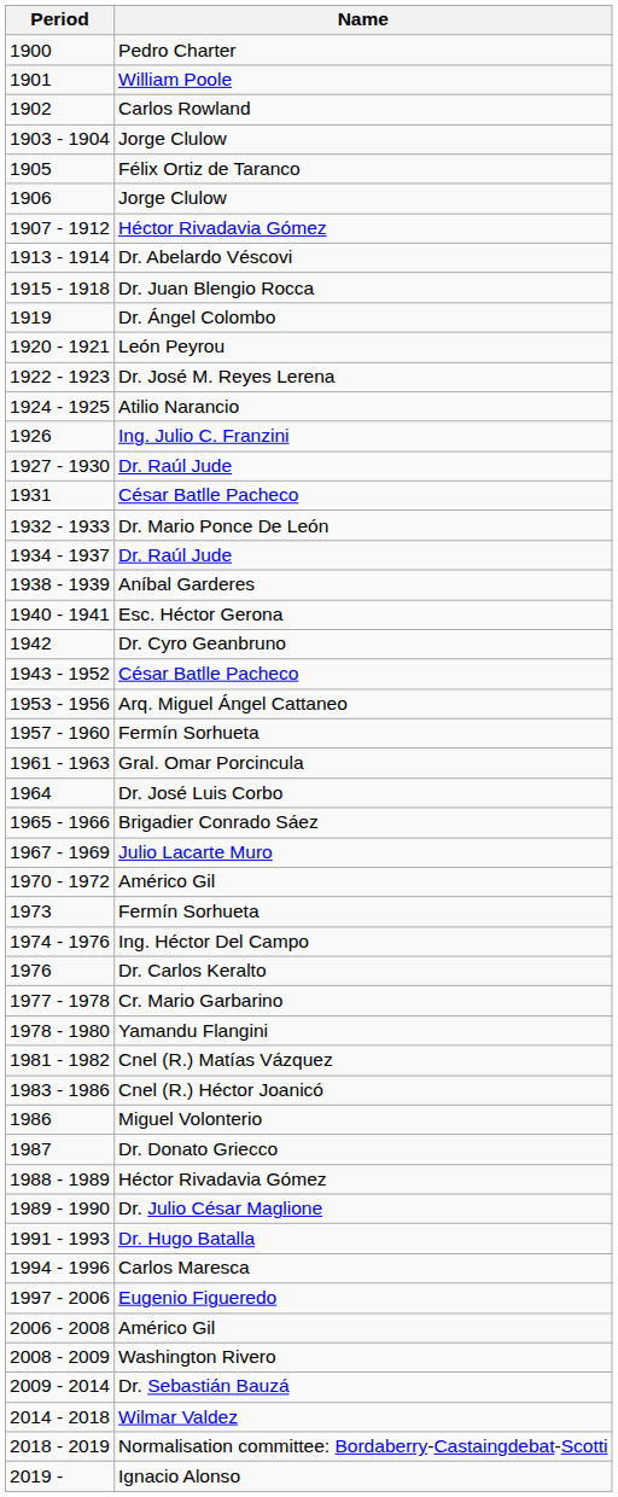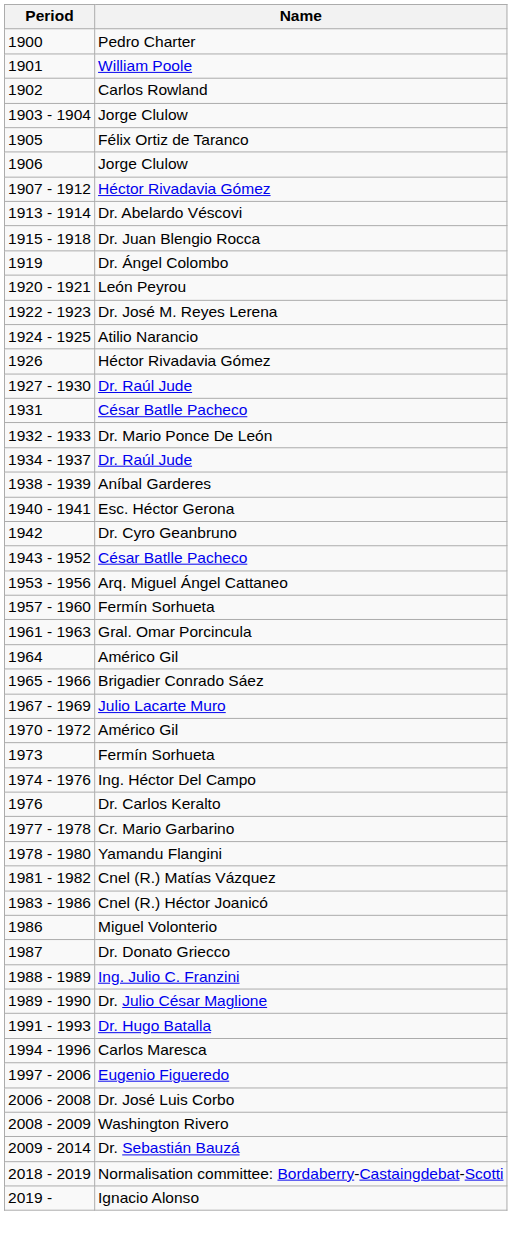 <table class="wikitable">
 <tr>
 <th>Period</th>
 <th>Name</th>
 </tr>
 <tr>
 <td>1900</td>
 <td>Pedro Charter</td>
 </tr>
 <tr>
 <td>1901</td>
 <td><a href='#'>William Poole</a></td>
 </tr>
 <tr>
 <td>1902</td>
 <td>Carlos Rowland</td>
 </tr>
 <tr>
 <td>1903 - 1904</td>
 <td>Jorge Clulow</td>
 </tr>
 <tr>
 <td>1905</td>
 <td>Félix Ortiz de Taranco</td>
 </tr>
 <tr>
 <td>1906</td>
 <td>Jorge Clulow</td>
 </tr>
 <tr>
 <td>1907 - 1912</td>
 <td><a href='#'>Héctor Rivadavia Gómez</a></td>
 </tr>
 <tr>
 <td>1913 - 1914</td>
 <td>Dr. Abelardo Véscovi</td>
 </tr>
 <tr>
 <td>1915 - 1918</td>
 <td>Dr. Juan Blengio Rocca</td>
 </tr>
 <tr>
 <td>1919</td>
 <td>Dr. Ángel Colombo</td>
 </tr>
 <tr>
 <td>1920 - 1921</td>
 <td>León Peyrou</td>
 </tr>
 <tr>
 <td>1922 - 1923</td>
 <td>Dr. José M. Reyes Lerena</td>
 </tr>
 <tr>
 <td>1924 - 1925</td>
 <td>Atilio Narancio</td>
 </tr>
 <tr>
 <td>1926</td>
-<td><a href='#'>Ing. Julio C. Franzini</a></td>
+<td>Héctor Rivadavia Gómez</td>
 </tr>
 <tr>
 <td>1927 - 1930</td>
 <td><a href='#'>Dr. Raúl Jude</a></td>
 </tr>
 <tr>
 <td>1931</td>
 <td><a href='#'>César Batlle Pacheco</a></td>
 </tr>
 <tr>
 <td>1932 - 1933</td>
 <td>Dr. Mario Ponce De León</td>
 </tr>
 <tr>
 <td>1934 - 1937</td>
 <td><a href='#'>Dr. Raúl Jude</a></td>
 </tr>
 <tr>
 <td>1938 - 1939</td>
 <td>Aníbal Garderes</td>
 </tr>
 <tr>
 <td>1940 - 1941</td>
 <td>Esc. Héctor Gerona</td>
 </tr>
 <tr>
 <td>1942</td>
 <td>Dr. Cyro Geanbruno</td>
 </tr>
 <tr>
 <td>1943 - 1952</td>
 <td><a href='#'>César Batlle Pacheco</a></td>
 </tr>
 <tr>
 <td>1953 - 1956</td>
 <td>Arq. Miguel Ángel Cattaneo</td>
 </tr>
 <tr>
 <td>1957 - 1960</td>
 <td>Fermín Sorhueta</td>
 </tr>
 <tr>
 <td>1961 - 1963</td>
 <td>Gral. Omar Porcincula</td>
 </tr>
 <tr>
 <td>1964</td>
-<td>Dr. José Luis Corbo</td>
+<td>Américo Gil</td>
 </tr>
 <tr>
 <td>1965 - 1966</td>
 <td>Brigadier Conrado Sáez</td>
 </tr>
 <tr>
 <td>1967 - 1969</td>
 <td><a href='#'>Julio Lacarte Muro</a></td>
 </tr>
 <tr>
 <td>1970 - 1972</td>
 <td>Américo Gil</td>
 </tr>
 <tr>
 <td>1973</td>
 <td>Fermín Sorhueta</td>
 </tr>
 <tr>
 <td>1974 - 1976</td>
 <td>Ing. Héctor Del Campo</td>
 </tr>
 <tr>
 <td>1976</td>
 <td>Dr. Carlos Keralto</td>
 </tr>
 <tr>
 <td>1977 - 1978</td>
 <td>Cr. Mario Garbarino</td>
 </tr>
 <tr>
 <td>1978 - 1980</td>
 <td>Yamandu Flangini</td>
 </tr>
 <tr>
 <td>1981 - 1982</td>
 <td>Cnel (R.) Matías Vázquez</td>
 </tr>
 <tr>
 <td>1983 - 1986</td>
 <td>Cnel (R.) Héctor Joanicó</td>
 </tr>
 <tr>
 <td>1986</td>
 <td>Miguel Volonterio</td>
 </tr>
 <tr>
 <td>1987</td>
 <td>Dr. Donato Griecco</td>
 </tr>
 <tr>
 <td>1988 - 1989</td>
-<td>Héctor Rivadavia Gómez</td>
+<td><a href='#'>Ing. Julio C. Franzini</a></td>
 </tr>
 <tr>
 <td>1989 - 1990</td>
 <td>Dr. <a href='#'>Julio César Maglione</a></td>
 </tr>
 <tr>
 <td>1991 - 1993</td>
 <td><a href='#'>Dr. Hugo Batalla</a></td>
 </tr>
 <tr>
 <td>1994 - 1996</td>
 <td>Carlos Maresca</td>
 </tr>
 <tr>
 <td>1997 - 2006</td>
 <td><a href='#'>Eugenio Figueredo</a></td>
 </tr>
 <tr>
 <td>2006 - 2008</td>
-<td>Américo Gil</td>
+<td>Dr. José Luis Corbo</td>
 </tr>
 <tr>
 <td>2008 - 2009</td>
 <td>Washington Rivero</td>
 </tr>
 <tr>
 <td>2009 - 2014</td>
 <td>Dr. <a href='#'>Sebastián Bauzá</a></td>
 </tr>
 <tr>
-<td>2014 - 2018</td>
-<td><a href='#'>Wilmar Valdez</a></td>
-</tr>
-<tr>
 <td>2018 - 2019</td>
 <td>Normalisation committee: <a href='#'>Bordaberry</a>-<a href='#'>Castaingdebat</a>-<a href='#'>Scotti</a></td>
 </tr>
 <tr>
 <td>2019 -</td>
 <td>Ignacio Alonso</td>
 </tr>
 </table>
